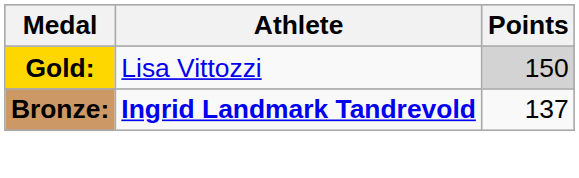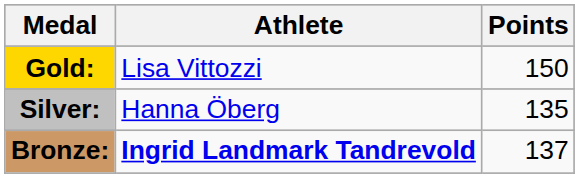 <table class="wikitable">
 <tr>
 <th>Medal</th>
 <th>Athlete</th>
 <th>Points</th>
 </tr>
 <tr>
 <td style="text-align:center;background-color:gold;"><strong>Gold:</strong></td>
 <td> <a href='#'>Lisa Vittozzi</a></td>
-<td align="right" style="background: lightgrey;">150</td>
+<td align="right">150</td>
+</tr>
+<tr>
+<td style="text-align:center;background-color:silver;"><strong>Silver:</strong></td>
+<td> <a href='#'>Hanna Öberg</a></td>
+<td align="right">135</td>
 </tr>
 <tr>
 <td style="text-align:center;background-color:#CC9966;"><strong>Bronze:</strong></td>
 <td><strong> <a href='#'>Ingrid Landmark Tandrevold</a></strong></td>
 <td align="right">137</td>
 </tr>
 </table>
